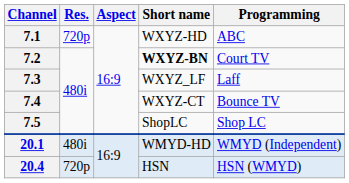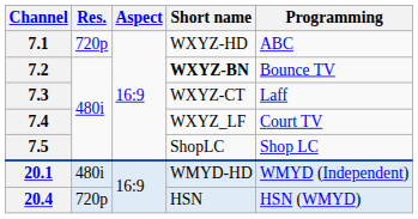 <table class="wikitable">
 <tr>
 <th scope = "col"><a href='#'>Channel</a></th>
 <th scope = "col"><a href='#'>Res.</a></th>
 <th scope = "col"><a href='#'>Aspect</a></th>
 <th scope = "col">Short name</th>
 <th scope = "col">Programming</th>
 </tr>
 <tr>
 <th scope = "row">7.1</th>
 <td><a href='#'>720p</a></td>
 <td rowspan=5><a href='#'>16:9</a></td>
 <td>WXYZ-HD</td>
 <td><a href='#'>ABC</a></td>
 </tr>
 <tr>
 <th scope = "row">7.2</th>
 <td rowspan=4><a href='#'>480i</a></td>
 <td><strong>WXYZ-BN</strong></td>
-<td><a href='#'>Court TV</a></td>
+<td><a href='#'>Bounce TV</a></td>
 </tr>
 <tr>
 <th scope = "row">7.3</th>
-<td>WXYZ_LF</td>
+<td>WXYZ-CT</td>
 <td><a href='#'>Laff</a></td>
 </tr>
 <tr>
 <th scope = "row">7.4</th>
-<td>WXYZ-CT</td>
-<td><a href='#'>Bounce TV</a></td>
+<td>WXYZ_LF</td>
+<td><a href='#'>Court TV</a></td>
 </tr>
 <tr>
 <th scope = "row">7.5</th>
 <td>ShopLC</td>
 <td><a href='#'>Shop LC</a></td>
 </tr>
 <tr style="background-color:#DFEBF6; border-top: 2px solid #003399;">
 <th scope = "row"><a href='#'>20.1</a></th>
 <td>480i</td>
 <td rowspan=2>16:9</td>
 <td>WMYD-HD</td>
 <td><a href='#'>WMYD</a> (<a href='#'>Independent</a>)</td>
 </tr>
 <tr style="background-color:#DFEBF6;">
 <th scope = "row"><a href='#'>20.4</a></th>
 <td>720p</td>
 <td>HSN</td>
 <td><a href='#'>HSN</a> (<a href='#'>WMYD</a>)</td>
 </tr>
 </table>
